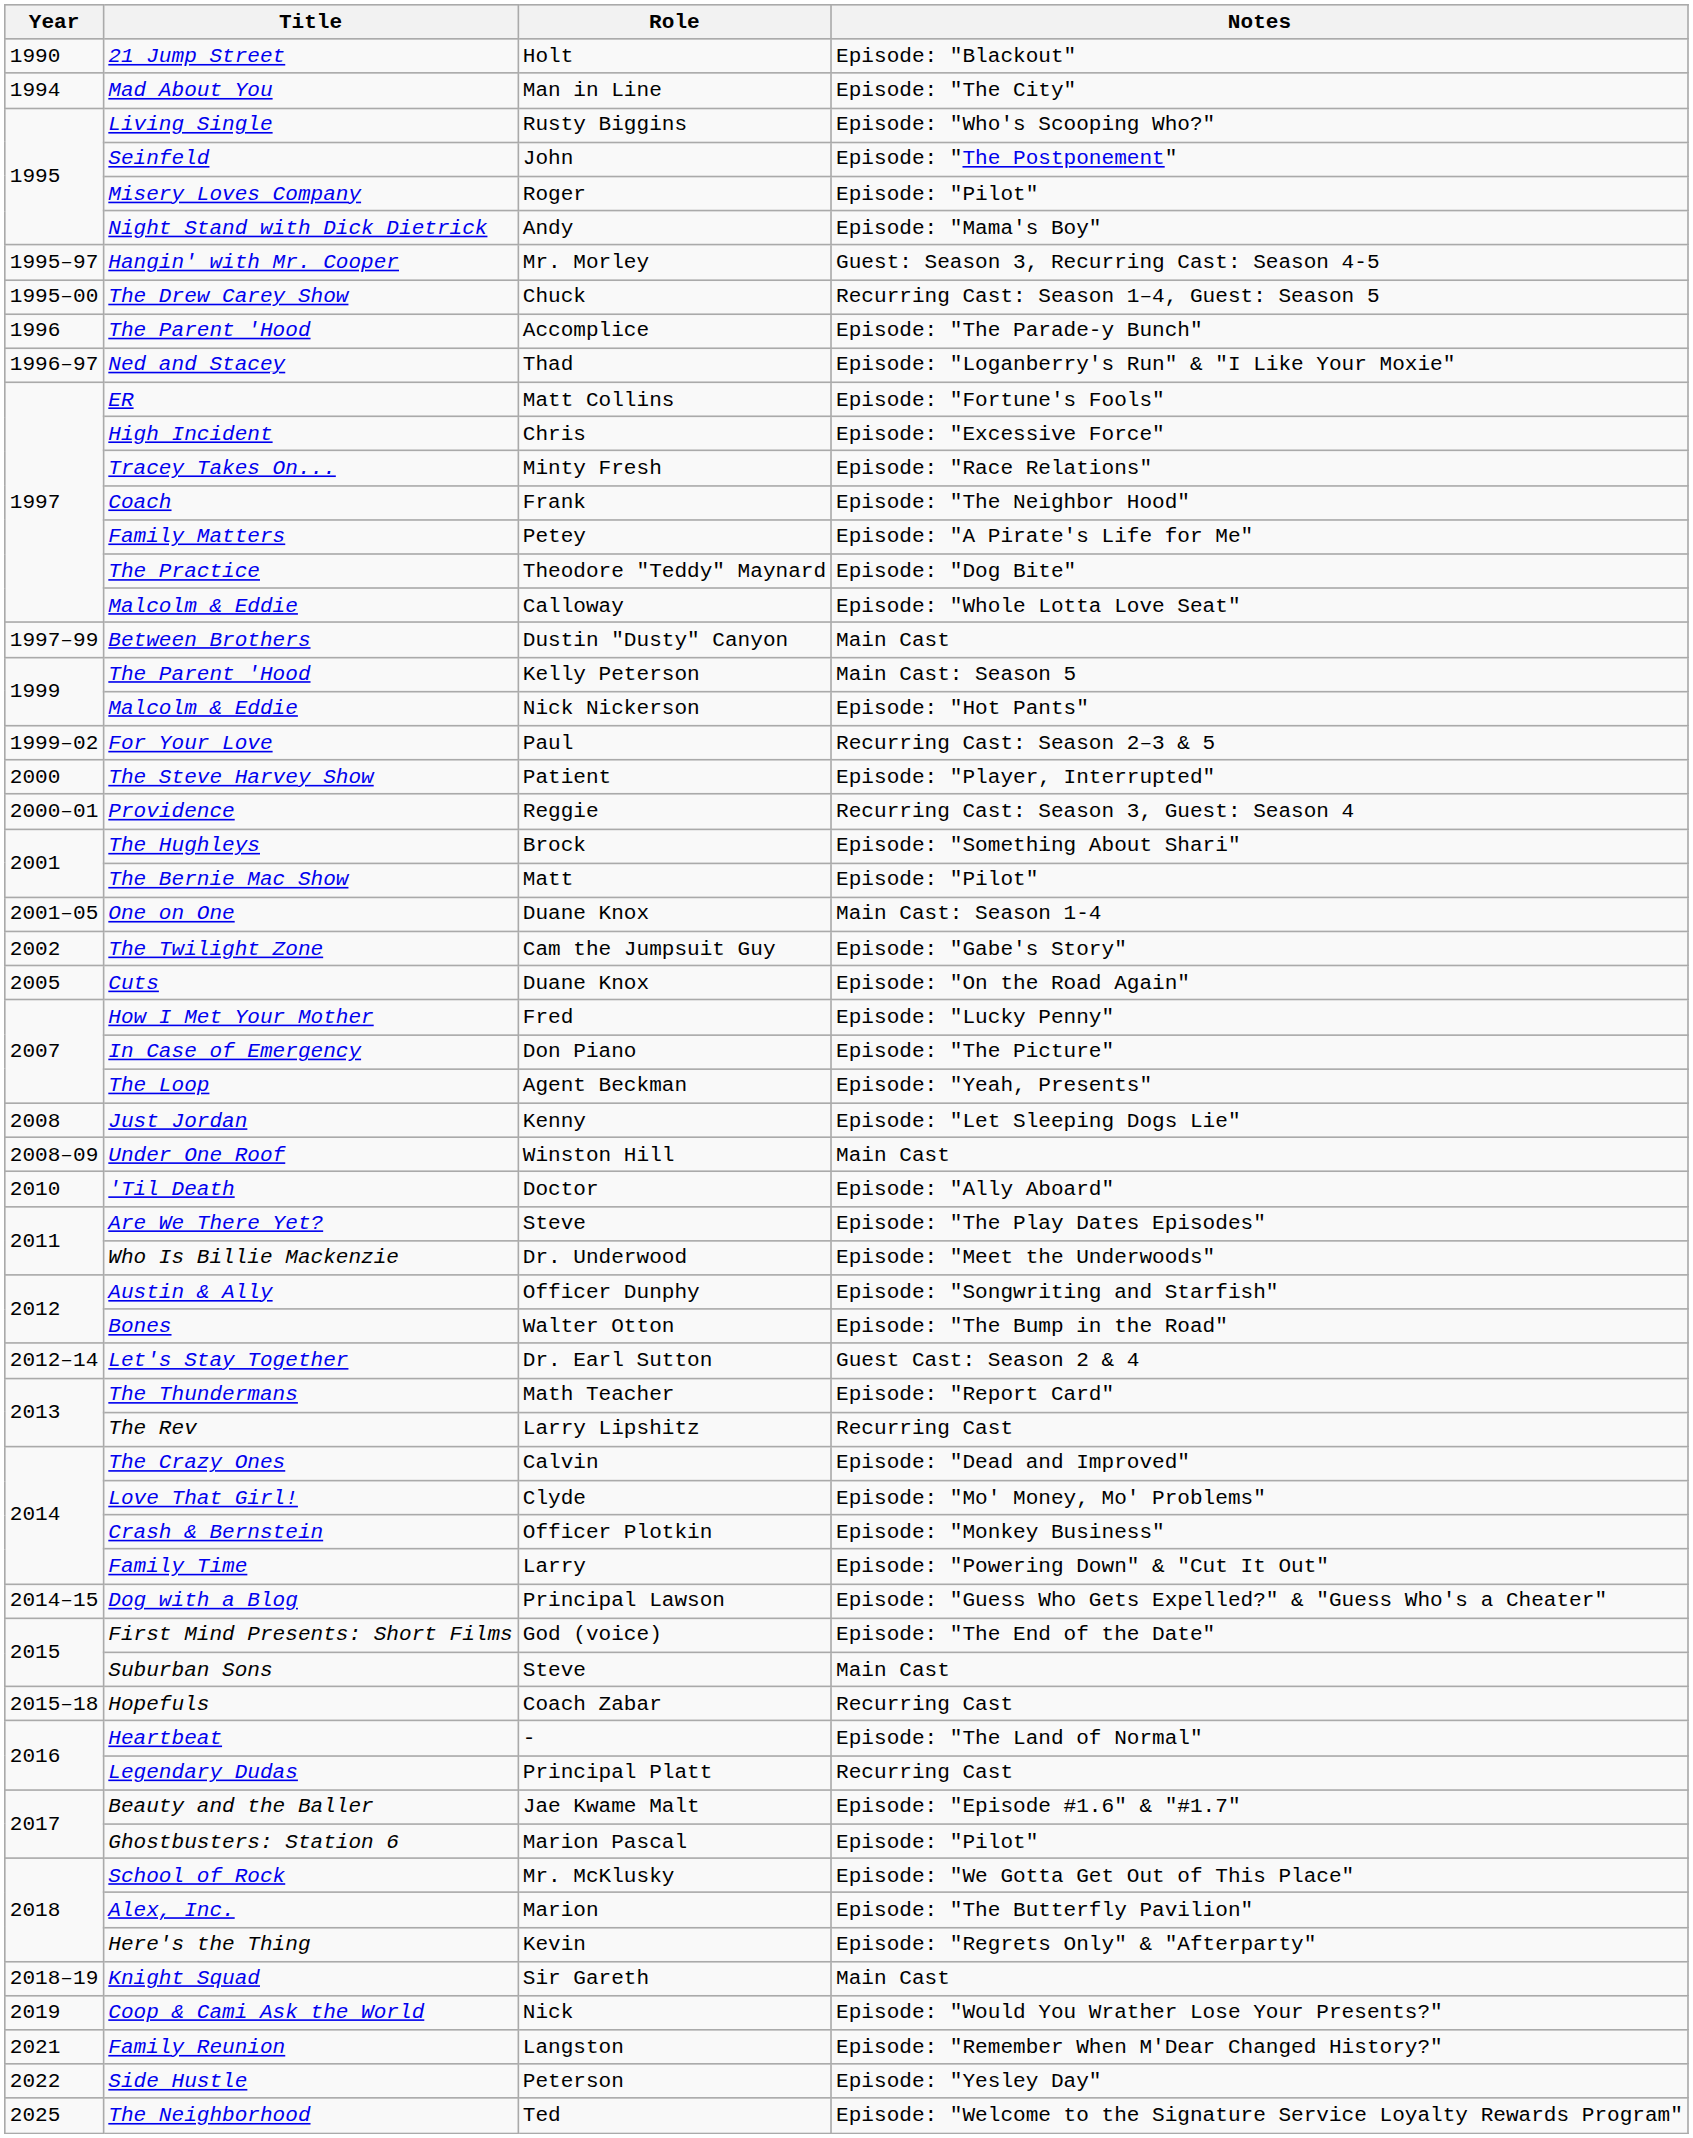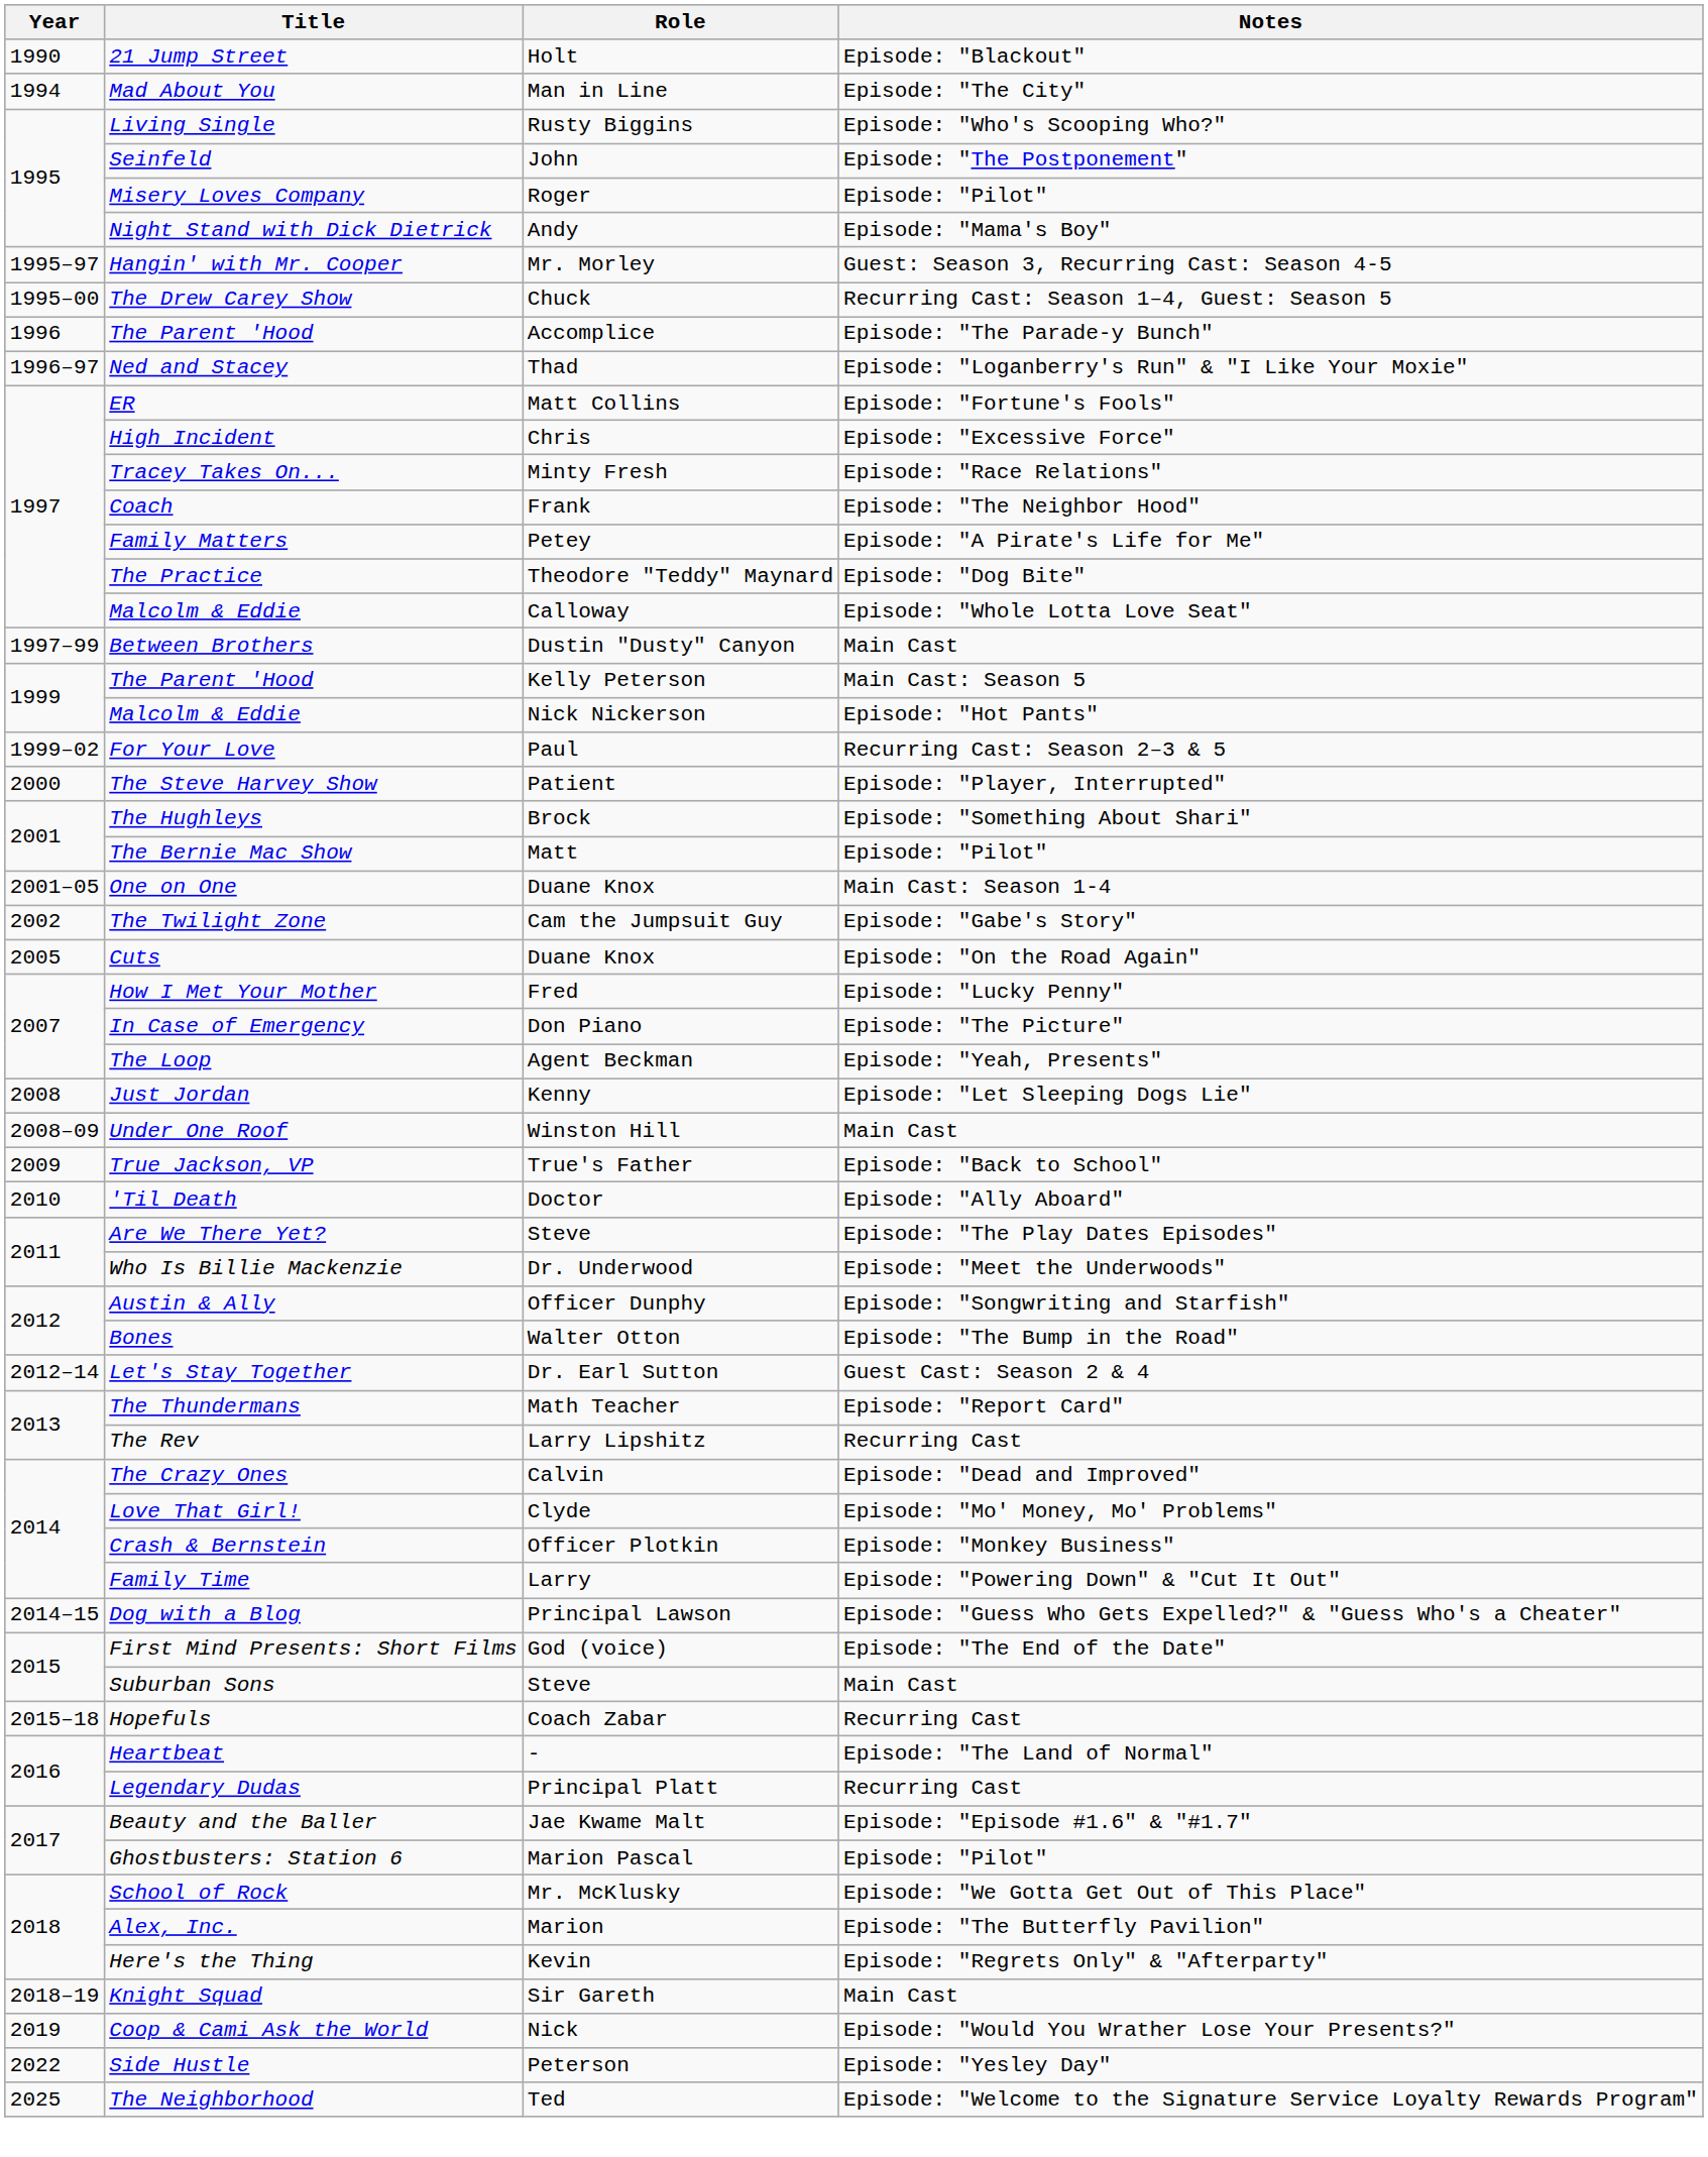 <table class = "wikitable sortable">
 <tr>
 <th>Year</th>
 <th>Title</th>
 <th>Role</th>
 <th>Notes</th>
 </tr>
 <tr>
 <td>1990</td>
 <td><em><a href='#'>21 Jump Street</a></em></td>
 <td>Holt</td>
 <td>Episode: "Blackout"</td>
 </tr>
 <tr>
 <td>1994</td>
 <td><em><a href='#'>Mad About You</a></em></td>
 <td>Man in Line</td>
 <td>Episode: "The City"</td>
 </tr>
 <tr>
 <td rowspan="4">1995</td>
 <td><em><a href='#'>Living Single</a></em></td>
 <td>Rusty Biggins</td>
 <td>Episode: "Who's Scooping Who?"</td>
 </tr>
 <tr>
 <td><em><a href='#'>Seinfeld</a></em></td>
 <td>John</td>
 <td>Episode: "<a href='#'>The Postponement</a>"</td>
 </tr>
 <tr>
 <td><em><a href='#'>Misery Loves Company</a></em></td>
 <td>Roger</td>
 <td>Episode: "Pilot"</td>
 </tr>
 <tr>
 <td><em><a href='#'>Night Stand with Dick Dietrick</a></em></td>
 <td>Andy</td>
 <td>Episode: "Mama's Boy"</td>
 </tr>
 <tr>
 <td>1995–97</td>
 <td><em><a href='#'>Hangin' with Mr. Cooper</a></em></td>
 <td>Mr. Morley</td>
 <td>Guest: Season 3, Recurring Cast: Season 4-5</td>
 </tr>
 <tr>
 <td>1995–00</td>
 <td><em><a href='#'>The Drew Carey Show</a></em></td>
 <td>Chuck</td>
 <td>Recurring Cast: Season 1–4, Guest: Season 5</td>
 </tr>
 <tr>
 <td>1996</td>
 <td><em><a href='#'>The Parent 'Hood</a></em></td>
 <td>Accomplice</td>
 <td>Episode: "The Parade-y Bunch"</td>
 </tr>
 <tr>
 <td>1996–97</td>
 <td><em><a href='#'>Ned and Stacey</a></em></td>
 <td>Thad</td>
 <td>Episode: "Loganberry's Run" & "I Like Your Moxie"</td>
 </tr>
 <tr>
 <td rowspan="7">1997</td>
 <td><em><a href='#'>ER</a></em></td>
 <td>Matt Collins</td>
 <td>Episode: "Fortune's Fools"</td>
 </tr>
 <tr>
 <td><em><a href='#'>High Incident</a></em></td>
 <td>Chris</td>
 <td>Episode: "Excessive Force"</td>
 </tr>
 <tr>
 <td><em><a href='#'>Tracey Takes On...</a></em></td>
 <td>Minty Fresh</td>
 <td>Episode: "Race Relations"</td>
 </tr>
 <tr>
 <td><em><a href='#'>Coach</a></em></td>
 <td>Frank</td>
 <td>Episode: "The Neighbor Hood"</td>
 </tr>
 <tr>
 <td><em><a href='#'>Family Matters</a></em></td>
 <td>Petey</td>
 <td>Episode: "A Pirate's Life for Me"</td>
 </tr>
 <tr>
 <td><em><a href='#'>The Practice</a></em></td>
 <td>Theodore "Teddy" Maynard</td>
 <td>Episode: "Dog Bite"</td>
 </tr>
 <tr>
 <td><em><a href='#'>Malcolm & Eddie</a></em></td>
 <td>Calloway</td>
 <td>Episode: "Whole Lotta Love Seat"</td>
 </tr>
 <tr>
 <td>1997–99</td>
 <td><em><a href='#'>Between Brothers</a></em></td>
 <td>Dustin "Dusty" Canyon</td>
 <td>Main Cast</td>
 </tr>
 <tr>
 <td rowspan="2">1999</td>
 <td><em><a href='#'>The Parent 'Hood</a></em></td>
 <td>Kelly Peterson</td>
 <td>Main Cast: Season 5</td>
 </tr>
 <tr>
 <td><em><a href='#'>Malcolm & Eddie</a></em></td>
 <td>Nick Nickerson</td>
 <td>Episode: "Hot Pants"</td>
 </tr>
 <tr>
 <td>1999–02</td>
 <td><em><a href='#'>For Your Love</a></em></td>
 <td>Paul</td>
 <td>Recurring Cast: Season 2–3 & 5</td>
 </tr>
 <tr>
 <td>2000</td>
 <td><em><a href='#'>The Steve Harvey Show</a></em></td>
 <td>Patient</td>
 <td>Episode: "Player, Interrupted"</td>
 </tr>
 <tr>
-<td>2000–01</td>
-<td><em><a href='#'>Providence</a></em></td>
-<td>Reggie</td>
-<td>Recurring Cast: Season 3, Guest: Season 4</td>
-</tr>
-<tr>
 <td rowspan="2">2001</td>
 <td><em><a href='#'>The Hughleys</a></em></td>
 <td>Brock</td>
 <td>Episode: "Something About Shari"</td>
 </tr>
 <tr>
 <td><em><a href='#'>The Bernie Mac Show</a></em></td>
 <td>Matt</td>
 <td>Episode: "Pilot"</td>
 </tr>
 <tr>
 <td>2001–05</td>
 <td><em><a href='#'>One on One</a></em></td>
 <td>Duane Knox</td>
 <td>Main Cast: Season 1-4</td>
 </tr>
 <tr>
 <td>2002</td>
 <td><em><a href='#'>The Twilight Zone</a></em></td>
 <td>Cam the Jumpsuit Guy</td>
 <td>Episode: "Gabe's Story"</td>
 </tr>
 <tr>
 <td>2005</td>
 <td><em><a href='#'>Cuts</a></em></td>
 <td>Duane Knox</td>
 <td>Episode: "On the Road Again"</td>
 </tr>
 <tr>
 <td rowspan="3">2007</td>
 <td><em><a href='#'>How I Met Your Mother</a></em></td>
 <td>Fred</td>
 <td>Episode: "Lucky Penny"</td>
 </tr>
 <tr>
 <td><em><a href='#'>In Case of Emergency</a></em></td>
 <td>Don Piano</td>
 <td>Episode: "The Picture"</td>
 </tr>
 <tr>
 <td><em><a href='#'>The Loop</a></em></td>
 <td>Agent Beckman</td>
 <td>Episode: "Yeah, Presents"</td>
 </tr>
 <tr>
 <td>2008</td>
 <td><em><a href='#'>Just Jordan</a></em></td>
 <td>Kenny</td>
 <td>Episode: "Let Sleeping Dogs Lie"</td>
 </tr>
 <tr>
 <td>2008–09</td>
 <td><em><a href='#'>Under One Roof</a></em></td>
 <td>Winston Hill</td>
 <td>Main Cast</td>
+</tr>
+<tr>
+<td>2009</td>
+<td><em><a href='#'>True Jackson, VP</a></em></td>
+<td>True's Father</td>
+<td>Episode: "Back to School"</td>
 </tr>
 <tr>
 <td>2010</td>
 <td><em><a href='#'>'Til Death</a></em></td>
 <td>Doctor</td>
 <td>Episode: "Ally Aboard"</td>
 </tr>
 <tr>
 <td rowspan="2">2011</td>
 <td><em><a href='#'>Are We There Yet?</a></em></td>
 <td>Steve</td>
 <td>Episode: "The Play Dates Episodes"</td>
 </tr>
 <tr>
 <td><em>Who Is Billie Mackenzie</em></td>
 <td>Dr. Underwood</td>
 <td>Episode: "Meet the Underwoods"</td>
 </tr>
 <tr>
 <td rowspan="2">2012</td>
 <td><em><a href='#'>Austin & Ally</a></em></td>
 <td>Officer Dunphy</td>
 <td>Episode: "Songwriting and Starfish"</td>
 </tr>
 <tr>
 <td><em><a href='#'>Bones</a></em></td>
 <td>Walter Otton</td>
 <td>Episode: "The Bump in the Road"</td>
 </tr>
 <tr>
 <td>2012–14</td>
 <td><em><a href='#'>Let's Stay Together</a></em></td>
 <td>Dr. Earl Sutton</td>
 <td>Guest Cast: Season 2 & 4</td>
 </tr>
 <tr>
 <td rowspan="2">2013</td>
 <td><em><a href='#'>The Thundermans</a></em></td>
 <td>Math Teacher</td>
 <td>Episode: "Report Card"</td>
 </tr>
 <tr>
 <td><em>The Rev</em></td>
 <td>Larry Lipshitz</td>
 <td>Recurring Cast</td>
 </tr>
 <tr>
 <td rowspan="4">2014</td>
 <td><em><a href='#'>The Crazy Ones</a></em></td>
 <td>Calvin</td>
 <td>Episode: "Dead and Improved"</td>
 </tr>
 <tr>
 <td><em><a href='#'>Love That Girl!</a></em></td>
 <td>Clyde</td>
 <td>Episode: "Mo' Money, Mo' Problems"</td>
 </tr>
 <tr>
 <td><em><a href='#'>Crash & Bernstein</a></em></td>
 <td>Officer Plotkin</td>
 <td>Episode: "Monkey Business"</td>
 </tr>
 <tr>
 <td><em><a href='#'>Family Time</a></em></td>
 <td>Larry</td>
 <td>Episode: "Powering Down" & "Cut It Out"</td>
 </tr>
 <tr>
 <td>2014–15</td>
 <td><em><a href='#'>Dog with a Blog</a></em></td>
 <td>Principal Lawson</td>
 <td>Episode: "Guess Who Gets Expelled?" & "Guess Who's a Cheater"</td>
 </tr>
 <tr>
 <td rowspan="2">2015</td>
 <td><em>First Mind Presents: Short Films</em></td>
 <td>God (voice)</td>
 <td>Episode: "The End of the Date"</td>
 </tr>
 <tr>
 <td><em>Suburban Sons</em></td>
 <td>Steve</td>
 <td>Main Cast</td>
 </tr>
 <tr>
 <td>2015–18</td>
 <td><em>Hopefuls</em></td>
 <td>Coach Zabar</td>
 <td>Recurring Cast</td>
 </tr>
 <tr>
 <td rowspan="2">2016</td>
 <td><em><a href='#'>Heartbeat</a></em></td>
 <td>-</td>
 <td>Episode: "The Land of Normal"</td>
 </tr>
 <tr>
 <td><em><a href='#'>Legendary Dudas</a></em></td>
 <td>Principal Platt</td>
 <td>Recurring Cast</td>
 </tr>
 <tr>
 <td rowspan="2">2017</td>
 <td><em>Beauty and the Baller</em></td>
 <td>Jae Kwame Malt</td>
 <td>Episode: "Episode #1.6" & "#1.7"</td>
 </tr>
 <tr>
 <td><em>Ghostbusters: Station 6</em></td>
 <td>Marion Pascal</td>
 <td>Episode: "Pilot"</td>
 </tr>
 <tr>
 <td rowspan="3">2018</td>
 <td><em><a href='#'>School of Rock</a></em></td>
 <td>Mr. McKlusky</td>
 <td>Episode: "We Gotta Get Out of This Place"</td>
 </tr>
 <tr>
 <td><em><a href='#'>Alex, Inc.</a></em></td>
 <td>Marion</td>
 <td>Episode: "The Butterfly Pavilion"</td>
 </tr>
 <tr>
 <td><em>Here's the Thing</em></td>
 <td>Kevin</td>
 <td>Episode: "Regrets Only" & "Afterparty"</td>
 </tr>
 <tr>
 <td>2018–19</td>
 <td><em><a href='#'>Knight Squad</a></em></td>
 <td>Sir Gareth</td>
 <td>Main Cast</td>
 </tr>
 <tr>
 <td>2019</td>
 <td><em><a href='#'>Coop & Cami Ask the World</a></em></td>
 <td>Nick</td>
 <td>Episode: "Would You Wrather Lose Your Presents?"</td>
 </tr>
 <tr>
-<td>2021</td>
-<td><em><a href='#'>Family Reunion</a></em></td>
-<td>Langston</td>
-<td>Episode: "Remember When M'Dear Changed History?"</td>
-</tr>
-<tr>
 <td>2022</td>
 <td><em><a href='#'>Side Hustle</a></em></td>
 <td>Peterson</td>
 <td>Episode: "Yesley Day"</td>
 </tr>
 <tr>
 <td>2025</td>
 <td><em><a href='#'>The Neighborhood</a></em></td>
 <td>Ted</td>
 <td>Episode: "Welcome to the Signature Service Loyalty Rewards Program"</td>
 </tr>
 </table>
